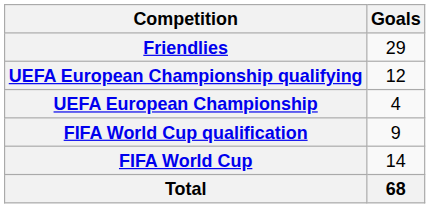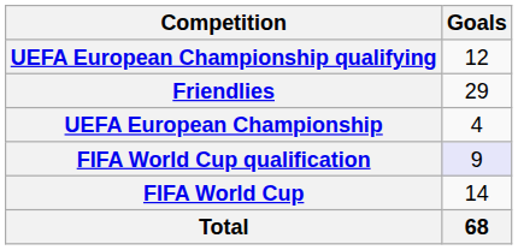 <table class="wikitable plainrowheaders sortable" style="text-align:center; font-size:95%">
 <tr>
 <th scope="col">Competition</th>
 <th scope="col">Goals</th>
 </tr>
 <tr>
+<th scope="row"><a href='#'>UEFA European Championship qualifying</a></th>
+<td>12</td>
+</tr>
+<tr>
 <th scope="row"><a href='#'>Friendlies</a></th>
 <td>29</td>
-</tr>
-<tr>
-<th scope="row"><a href='#'>UEFA European Championship qualifying</a></th>
-<td>12</td>
 </tr>
 <tr>
 <th scope="row"><a href='#'>UEFA European Championship</a></th>
 <td>4</td>
 </tr>
 <tr>
 <th scope="row"><a href='#'>FIFA World Cup qualification</a></th>
-<td>9</td>
+<td style="background: lavender;">9</td>
 </tr>
 <tr>
 <th scope="row"><a href='#'>FIFA World Cup</a></th>
 <td>14</td>
 </tr>
 <tr>
 <th>Total</th>
 <th>68</th>
 </tr>
 </table>
